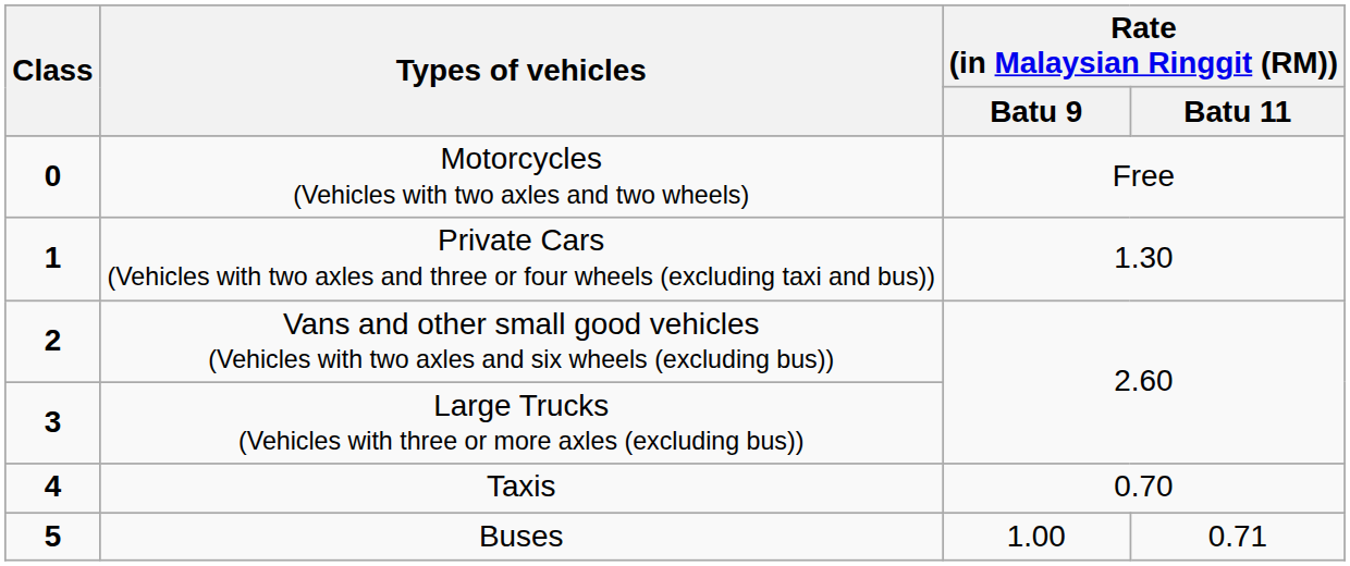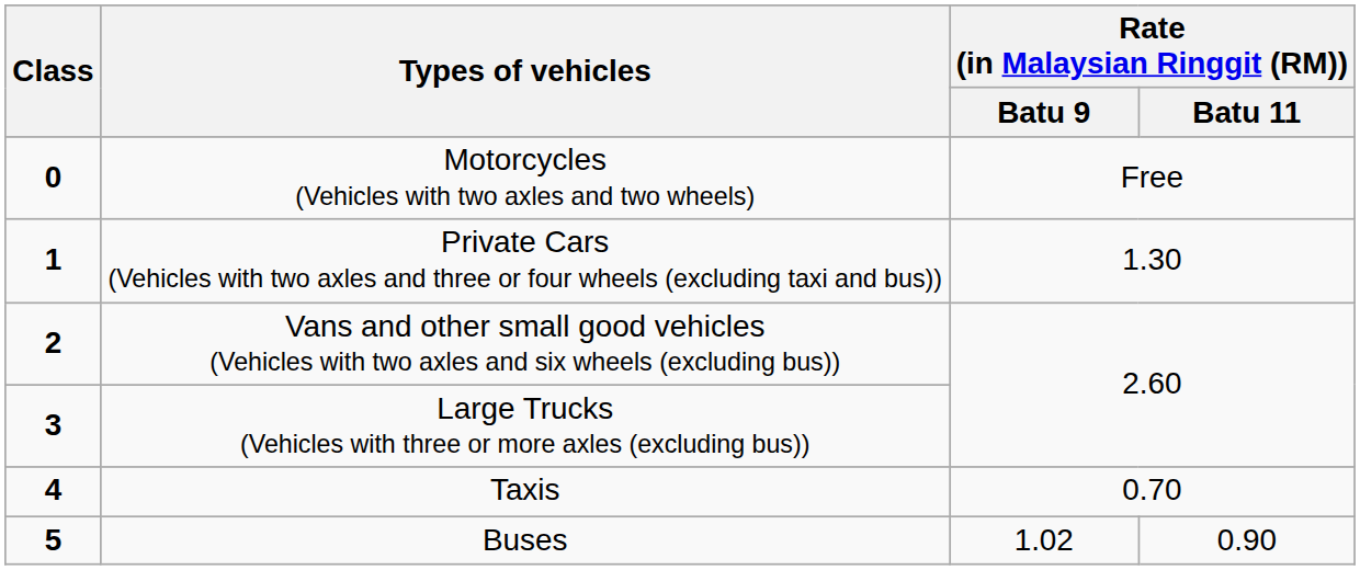 <table class=wikitable style=text-align:center>
 <tr>
 <th rowspan=2>Class</th>
 <th rowspan=2>Types of vehicles</th>
 <th colspan=3>Rate<br>(in <a href='#'>Malaysian Ringgit</a> (RM))</th>
 </tr>
 <tr>
 <th>Batu 9</th>
 <th>Batu 11</th>
 </tr>
 <tr>
 <td><strong>0</strong></td>
 <td>Motorcycles<br><small>(Vehicles with two axles and two wheels)</small></td>
 <td colspan=2>Free</td>
 </tr>
 <tr>
 <td><strong>1</strong></td>
 <td>Private Cars<br><small>(Vehicles with two axles and three or four wheels (excluding taxi and bus))</small></td>
 <td colspan=2>1.30</td>
 </tr>
 <tr>
 <td><strong>2</strong></td>
 <td>Vans and other small good vehicles<br><small>(Vehicles with two axles and six wheels (excluding bus))</small></td>
 <td colspan=2 rowspan=2>2.60</td>
 </tr>
 <tr>
 <td><strong>3</strong></td>
 <td>Large Trucks<br><small>(Vehicles with three or more axles (excluding bus))</small></td>
 </tr>
 <tr>
 <td><strong>4</strong></td>
 <td>Taxis</td>
 <td colspan=2>0.70</td>
 </tr>
 <tr>
 <td><strong>5</strong></td>
 <td>Buses</td>
-<td>1.00</td>
-<td>0.71</td>
+<td>1.02</td>
+<td>0.90</td>
 </tr>
 </table>
